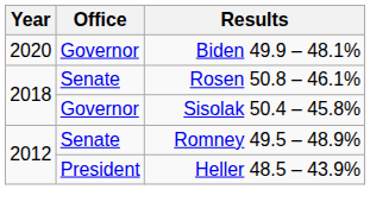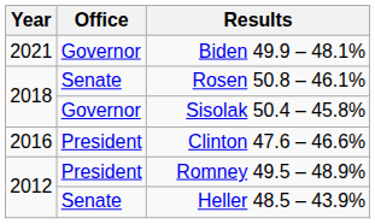 <table class=wikitable>
 <tr>
 <th width="30">Year</th>
 <th width="60">Office</th>
 <th width="180">Results</th>
 </tr>
 <tr>
-<td>2020</td>
+<td>2021</td>
 <td><a href='#'>Governor</a></td>
 <td align="right" ><a href='#'>Biden</a> 49.9 – 48.1%</td>
 </tr>
 <tr>
 <td rowspan="2">2018</td>
 <td><a href='#'>Senate</a></td>
 <td align="right" ><a href='#'>Rosen</a> 50.8 – 46.1%</td>
 </tr>
 <tr>
 <td><a href='#'>Governor</a></td>
 <td align="right" ><a href='#'>Sisolak</a> 50.4 – 45.8%</td>
 </tr>
 <tr>
+<td>2016</td>
+<td><a href='#'>President</a></td>
+<td align="right" ><a href='#'>Clinton</a> 47.6 – 46.6%</td>
+</tr>
+<tr>
 <td rowspan="2">2012</td>
-<td><a href='#'>Senate</a></td>
+<td><a href='#'>President</a></td>
 <td align="right" ><a href='#'>Romney</a> 49.5 – 48.9%</td>
 </tr>
 <tr>
-<td><a href='#'>President</a></td>
+<td><a href='#'>Senate</a></td>
 <td align="right" ><a href='#'>Heller</a> 48.5 – 43.9%</td>
 </tr>
 </table>
